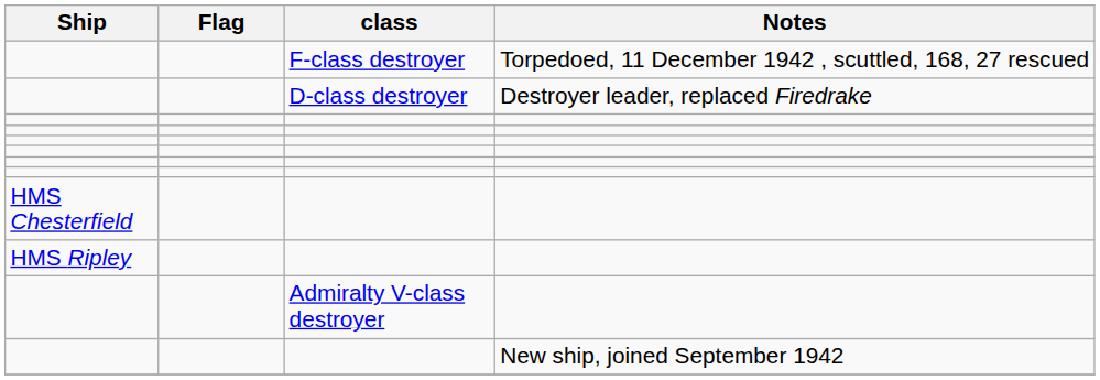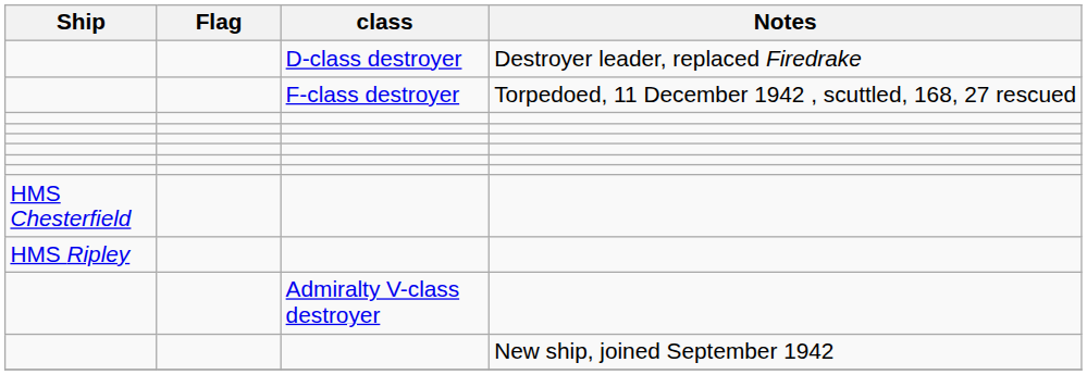 <table class="wikitable sortable">
 <tr>
 <th scope="col" width="100px">Ship</th>
 <th scope="col" width="80px">Flag</th>
 <th scope="col" width="140px">class</th>
 <th>Notes</th>
 </tr>
 <tr>
 <td align="left"></td>
 <td align="left"></td>
-<td align="left"><a href='#'>F-class destroyer</a></td>
-<td align="left">Torpedoed, 11 December 1942 , scuttled,                                                                                                                                                                                                                                          168, 27 rescued</td>
+<td align="left"><a href='#'>D-class destroyer</a></td>
+<td align="left">Destroyer leader, replaced <em>Firedrake</em></td>
 </tr>
 <tr>
 <td align="left"></td>
 <td align="left"></td>
-<td align="left"><a href='#'>D-class destroyer</a></td>
-<td align="left">Destroyer leader, replaced <em>Firedrake</em></td>
+<td align="left"><a href='#'>F-class destroyer</a></td>
+<td align="left">Torpedoed, 11 December 1942 , scuttled,                                                                                                                                                                                                                                          168, 27 rescued</td>
 </tr>
 <tr>
 <td align="left"></td>
 <td align="left"></td>
 <td align="left"></td>
 <td align="left"></td>
 </tr>
 <tr>
 <td align="left"></td>
 <td align="left"></td>
 <td align="left"></td>
 <td align="left"></td>
 </tr>
 <tr>
 <td align="left"></td>
 <td align="left"></td>
 <td align="left"></td>
 <td align="left"></td>
 </tr>
 <tr>
 <td align="left"></td>
 <td align="left"></td>
 <td align="left"></td>
 <td align="left"></td>
 </tr>
 <tr>
 <td align="left"></td>
 <td align="left"></td>
 <td align="left"></td>
 <td align="left"></td>
 </tr>
 <tr>
 <td align="left"></td>
 <td align="left"></td>
 <td align="left"></td>
 <td align="left"></td>
 </tr>
 <tr>
 <td align="left"><a href='#'>HMS <em>Chesterfield</em></a></td>
 <td align="left"></td>
 <td align="left"></td>
 <td align="left"></td>
 </tr>
 <tr>
 <td align="left"><a href='#'>HMS <em>Ripley</em></a></td>
 <td align="left"></td>
 <td align="left"></td>
 <td align="left"></td>
 </tr>
 <tr>
 <td align="left"></td>
 <td align="left"></td>
 <td align="left"><a href='#'>Admiralty V-class destroyer</a></td>
 <td align="left"></td>
 </tr>
 <tr>
 <td align="left"></td>
 <td align="left"></td>
 <td align="left"></td>
 <td align="left">New ship, joined September 1942</td>
 </tr>
 <tr>
 </tr>
 </table>
